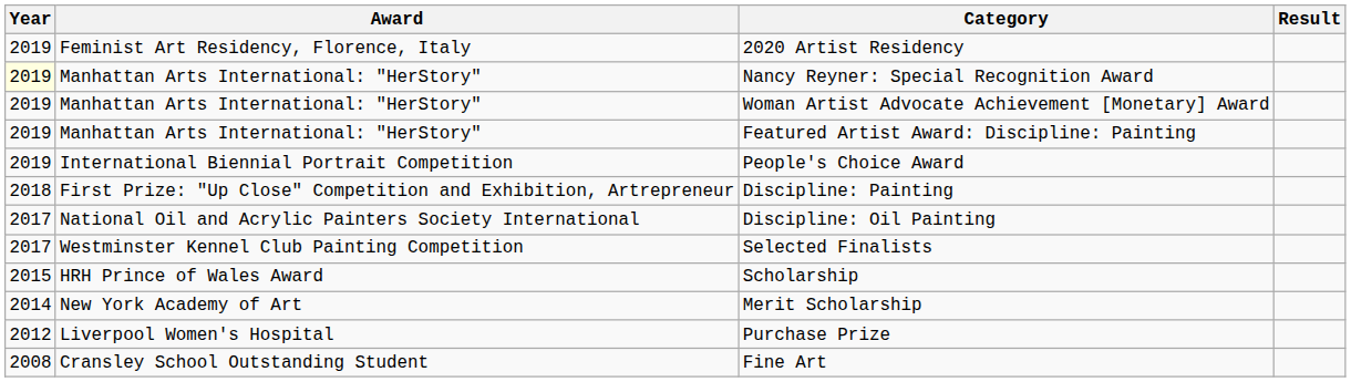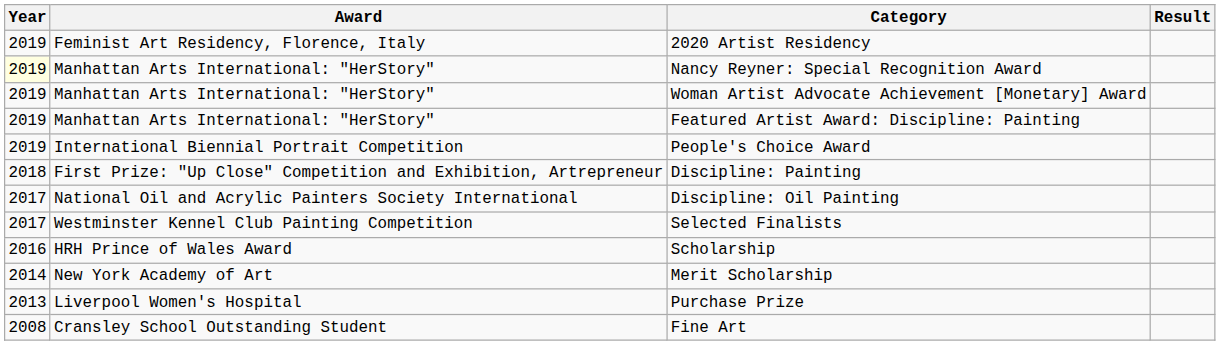 <table class="wikitable sortable">
 <tr>
 <th>Year</th>
 <th>Award</th>
 <th>Category</th>
 <th>Result</th>
 </tr>
 <tr>
 <td>2019</td>
 <td>Feminist Art Residency, Florence, Italy</td>
 <td>2020 Artist Residency</td>
 <td></td>
 </tr>
 <tr>
 <td style="background: lightyellow;">2019</td>
 <td>Manhattan Arts International: "HerStory"</td>
 <td>Nancy Reyner: Special Recognition Award</td>
 <td></td>
 </tr>
 <tr>
 <td>2019</td>
 <td>Manhattan Arts International: "HerStory"</td>
 <td>Woman Artist Advocate Achievement [Monetary] Award</td>
 <td></td>
 </tr>
 <tr>
 <td>2019</td>
 <td>Manhattan Arts International: "HerStory"</td>
 <td>Featured Artist Award: Discipline: Painting</td>
 <td></td>
 </tr>
 <tr>
 <td>2019</td>
 <td>International Biennial Portrait Competition</td>
 <td>People's Choice Award</td>
 <td></td>
 </tr>
 <tr>
 <td>2018</td>
 <td>First Prize: "Up Close" Competition and Exhibition, Artrepreneur</td>
 <td>Discipline: Painting</td>
 <td></td>
 </tr>
 <tr>
 <td>2017</td>
 <td>National Oil and Acrylic Painters Society International</td>
 <td>Discipline: Oil Painting</td>
 <td></td>
 </tr>
 <tr>
 <td>2017</td>
 <td>Westminster Kennel Club Painting Competition</td>
 <td>Selected Finalists</td>
 <td></td>
 </tr>
 <tr>
-<td>2015</td>
+<td>2016</td>
 <td>HRH Prince of Wales Award</td>
 <td>Scholarship</td>
 <td></td>
 </tr>
 <tr>
 <td>2014</td>
 <td>New York Academy of Art</td>
 <td>Merit Scholarship</td>
 <td></td>
 </tr>
 <tr>
-<td>2012</td>
+<td>2013</td>
 <td>Liverpool Women's Hospital</td>
 <td>Purchase Prize</td>
 <td></td>
 </tr>
 <tr>
 <td>2008</td>
 <td>Cransley School Outstanding Student</td>
 <td>Fine Art</td>
 <td></td>
 </tr>
 </table>
